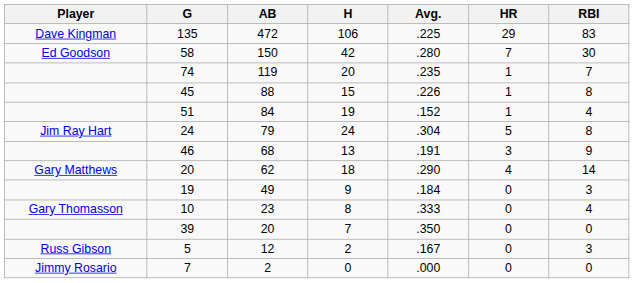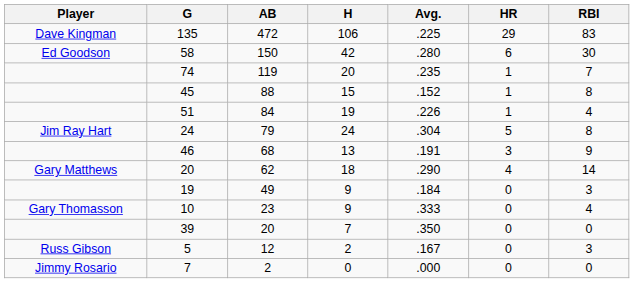 <table class="wikitable sortable">
 <tr>
 <th bgcolor="#DDDDFF" width="16%">Player</th>
 <th bgcolor="#DDDDFF" width="9%">G</th>
 <th bgcolor="#DDDDFF" width="9%">AB</th>
 <th bgcolor="#DDDDFF" width="9%">H</th>
 <th bgcolor="#DDDDFF" width="9%">Avg.</th>
 <th bgcolor="#DDDDFF" width="9%">HR</th>
 <th bgcolor="#DDDDFF" width="9%">RBI</th>
 </tr>
 <tr align="center">
 <td><a href='#'>Dave Kingman</a></td>
 <td>135</td>
 <td>472</td>
 <td>106</td>
 <td>.225</td>
 <td>29</td>
 <td>83</td>
 </tr>
 <tr align=center>
 <td><a href='#'>Ed Goodson</a></td>
 <td>58</td>
 <td>150</td>
 <td>42</td>
 <td>.280</td>
-<td>7</td>
+<td>6</td>
 <td>30</td>
 </tr>
 <tr align=center>
 <td></td>
 <td>74</td>
 <td>119</td>
 <td>20</td>
 <td>.235</td>
 <td>1</td>
 <td>7</td>
 </tr>
 <tr align="center">
 <td></td>
 <td>45</td>
 <td>88</td>
 <td>15</td>
-<td>.226</td>
+<td>.152</td>
 <td>1</td>
 <td>8</td>
 </tr>
 <tr align="center">
 <td></td>
 <td>51</td>
 <td>84</td>
 <td>19</td>
-<td>.152</td>
+<td>.226</td>
 <td>1</td>
 <td>4</td>
 </tr>
 <tr align="center">
 <td><a href='#'>Jim Ray Hart</a></td>
 <td>24</td>
 <td>79</td>
 <td>24</td>
 <td>.304</td>
 <td>5</td>
 <td>8</td>
 </tr>
 <tr align=center>
 <td></td>
 <td>46</td>
 <td>68</td>
 <td>13</td>
 <td>.191</td>
 <td>3</td>
 <td>9</td>
 </tr>
 <tr align="center">
 <td><a href='#'>Gary Matthews</a></td>
 <td>20</td>
 <td>62</td>
 <td>18</td>
 <td>.290</td>
 <td>4</td>
 <td>14</td>
 </tr>
 <tr align=center>
 <td></td>
 <td>19</td>
 <td>49</td>
 <td>9</td>
 <td>.184</td>
 <td>0</td>
 <td>3</td>
 </tr>
 <tr align="center">
 <td><a href='#'>Gary Thomasson</a></td>
 <td>10</td>
 <td>23</td>
-<td>8</td>
+<td>9</td>
 <td>.333</td>
 <td>0</td>
 <td>4</td>
 </tr>
 <tr align=center>
 <td></td>
 <td>39</td>
 <td>20</td>
 <td>7</td>
 <td>.350</td>
 <td>0</td>
 <td>0</td>
 </tr>
 <tr align=center>
 <td><a href='#'>Russ Gibson</a></td>
 <td>5</td>
 <td>12</td>
 <td>2</td>
 <td>.167</td>
 <td>0</td>
 <td>3</td>
 </tr>
 <tr align=center>
 <td><a href='#'>Jimmy Rosario</a></td>
 <td>7</td>
 <td>2</td>
 <td>0</td>
 <td>.000</td>
 <td>0</td>
 <td>0</td>
 </tr>
 </table>
